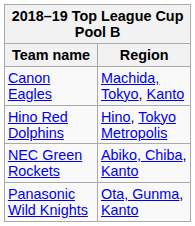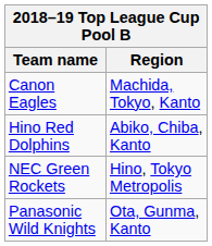 <table class="wikitable" style="text-align:left; font-size:90%; width:30%;">
 <tr>
 <th colspan=4 align=center><strong>2018–19 Top League Cup Pool B</strong></th>
 </tr>
 <tr>
 <th width="50%">Team name</th>
 <th width="50%">Region</th>
 </tr>
 <tr>
 <td><a href='#'>Canon Eagles</a></td>
 <td><a href='#'>Machida, Tokyo</a>, <a href='#'>Kanto</a></td>
 </tr>
 <tr>
 <td><a href='#'>Hino Red Dolphins</a></td>
-<td><a href='#'>Hino</a>, <a href='#'>Tokyo Metropolis</a></td>
+<td><a href='#'>Abiko, Chiba</a>, <a href='#'>Kanto</a></td>
 </tr>
 <tr>
 <td><a href='#'>NEC Green Rockets</a></td>
-<td><a href='#'>Abiko, Chiba</a>, <a href='#'>Kanto</a></td>
+<td><a href='#'>Hino</a>, <a href='#'>Tokyo Metropolis</a></td>
 </tr>
 <tr>
 <td><a href='#'>Panasonic Wild Knights</a></td>
 <td><a href='#'>Ota, Gunma</a>, <a href='#'>Kanto</a></td>
 </tr>
 </table>
